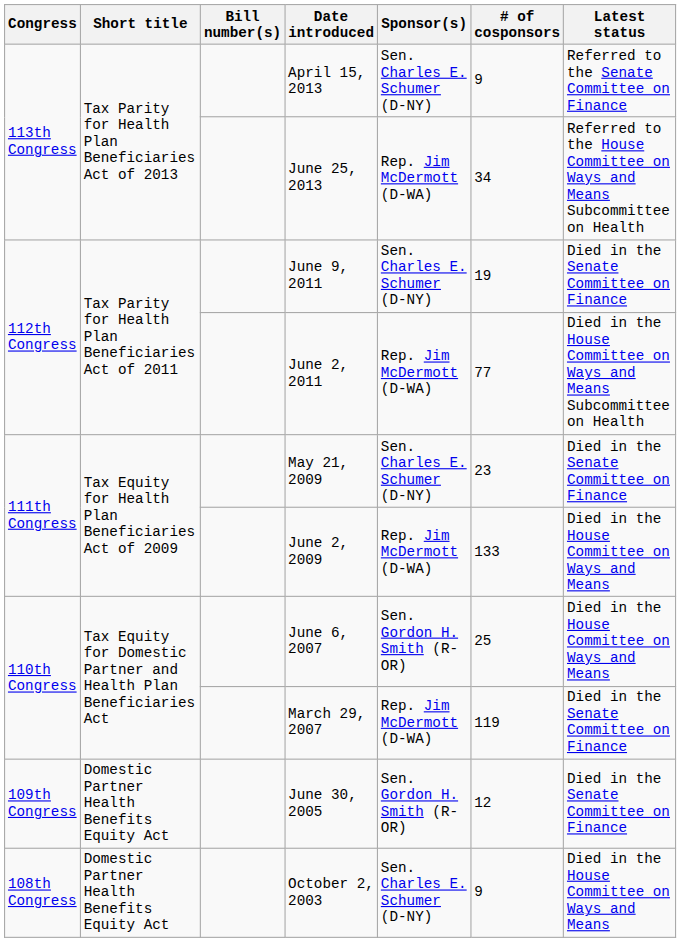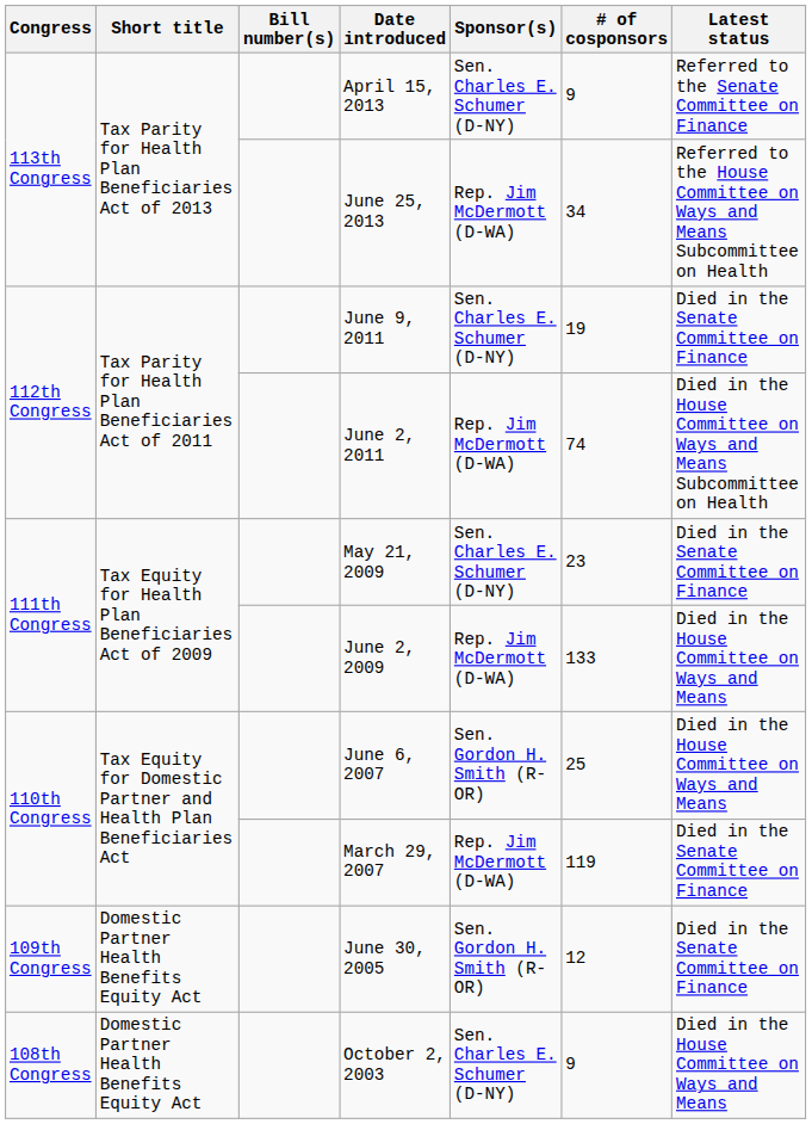 <table class="wikitable">
 <tr>
 <th>Congress</th>
 <th>Short title</th>
 <th>Bill number(s)</th>
 <th>Date introduced</th>
 <th>Sponsor(s)</th>
 <th># of cosponsors</th>
 <th>Latest status</th>
 </tr>
 <tr>
 <td rowspan=2><a href='#'>113th Congress</a></td>
 <td rowspan=2>Tax Parity for Health Plan Beneficiaries Act of 2013</td>
 <td></td>
 <td>April 15, 2013</td>
 <td>Sen. <a href='#'>Charles E. Schumer</a> (D-NY)</td>
 <td>9</td>
 <td>Referred to the <a href='#'>Senate Committee on Finance</a></td>
 </tr>
 <tr>
 <td></td>
 <td>June 25, 2013</td>
 <td>Rep. <a href='#'>Jim McDermott</a> (D-WA)</td>
 <td>34</td>
 <td>Referred to the <a href='#'>House Committee on Ways and Means</a> Subcommittee on Health</td>
 </tr>
 <tr>
 <td rowspan=2><a href='#'>112th Congress</a></td>
 <td rowspan=2>Tax Parity for Health Plan Beneficiaries Act of 2011</td>
 <td></td>
 <td>June 9, 2011</td>
 <td>Sen. <a href='#'>Charles E. Schumer</a> (D-NY)</td>
 <td>19</td>
 <td>Died in the <a href='#'>Senate Committee on Finance</a></td>
 </tr>
 <tr>
 <td></td>
 <td>June 2, 2011</td>
 <td>Rep. <a href='#'>Jim McDermott</a> (D-WA)</td>
-<td>77</td>
+<td>74</td>
 <td>Died in the <a href='#'>House Committee on Ways and Means</a> Subcommittee on Health</td>
 </tr>
 <tr>
 <td rowspan=2><a href='#'>111th Congress</a></td>
 <td rowspan=2>Tax Equity for Health Plan Beneficiaries Act of 2009</td>
 <td></td>
 <td>May 21, 2009</td>
 <td>Sen. <a href='#'>Charles E. Schumer</a> (D-NY)</td>
 <td>23</td>
 <td>Died in the <a href='#'>Senate Committee on Finance</a></td>
 </tr>
 <tr>
 <td></td>
 <td>June 2, 2009</td>
 <td>Rep. <a href='#'>Jim McDermott</a> (D-WA)</td>
 <td>133</td>
 <td>Died in the <a href='#'>House Committee on Ways and Means</a></td>
 </tr>
 <tr>
 <td rowspan=2><a href='#'>110th Congress</a></td>
 <td rowspan=2>Tax Equity for Domestic Partner and Health Plan Beneficiaries Act</td>
 <td></td>
 <td>June 6, 2007</td>
 <td>Sen. <a href='#'>Gordon H. Smith</a> (R-OR)</td>
 <td>25</td>
 <td>Died in the <a href='#'>House Committee on Ways and Means</a></td>
 </tr>
 <tr>
 <td></td>
 <td>March 29, 2007</td>
 <td>Rep. <a href='#'>Jim McDermott</a> (D-WA)</td>
 <td>119</td>
 <td>Died in the <a href='#'>Senate Committee on Finance</a></td>
 </tr>
 <tr>
 <td rowspan=1><a href='#'>109th Congress</a></td>
 <td rowspan=1>Domestic Partner Health Benefits Equity Act</td>
 <td></td>
 <td>June 30, 2005</td>
 <td>Sen. <a href='#'>Gordon H. Smith</a> (R-OR)</td>
 <td>12</td>
 <td>Died in the <a href='#'>Senate Committee on Finance</a></td>
 </tr>
 <tr>
 <td rowspan=1><a href='#'>108th Congress</a></td>
 <td rowspan=1>Domestic Partner Health Benefits Equity Act</td>
 <td></td>
 <td>October 2, 2003</td>
 <td>Sen. <a href='#'>Charles E. Schumer</a> (D-NY)</td>
 <td>9</td>
 <td>Died in the <a href='#'>House Committee on Ways and Means</a></td>
 </tr>
 </table>
